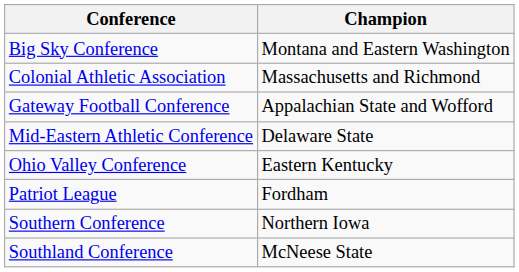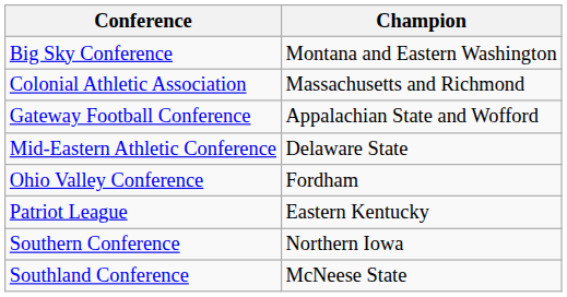 <table class="wikitable">
 <tr>
 <th>Conference</th>
 <th>Champion</th>
 </tr>
 <tr>
 <td><a href='#'>Big Sky Conference</a></td>
 <td>Montana and Eastern Washington</td>
 </tr>
 <tr>
 <td><a href='#'>Colonial Athletic Association</a></td>
 <td>Massachusetts and Richmond</td>
 </tr>
 <tr>
 <td><a href='#'>Gateway Football Conference</a></td>
 <td>Appalachian State and Wofford</td>
 </tr>
 <tr>
 <td><a href='#'>Mid-Eastern Athletic Conference</a></td>
 <td>Delaware State</td>
 </tr>
 <tr>
 <td><a href='#'>Ohio Valley Conference</a></td>
-<td>Eastern Kentucky</td>
+<td>Fordham</td>
 </tr>
 <tr>
 <td><a href='#'>Patriot League</a></td>
-<td>Fordham</td>
+<td>Eastern Kentucky</td>
 </tr>
 <tr>
 <td><a href='#'>Southern Conference</a></td>
 <td>Northern Iowa</td>
 </tr>
 <tr>
 <td><a href='#'>Southland Conference</a></td>
 <td>McNeese State</td>
 </tr>
 </table>
